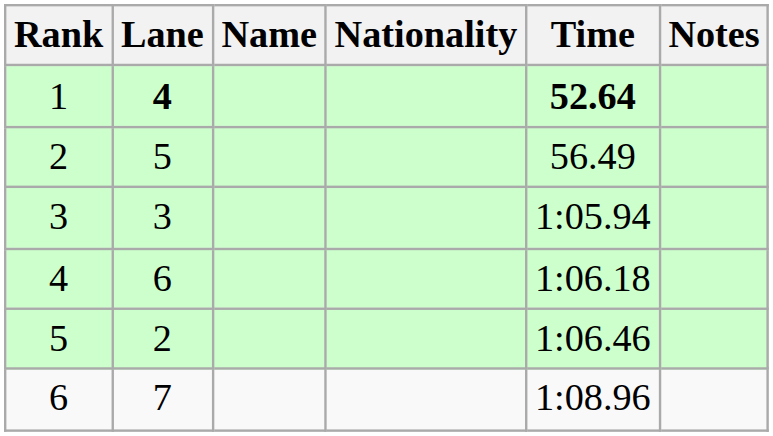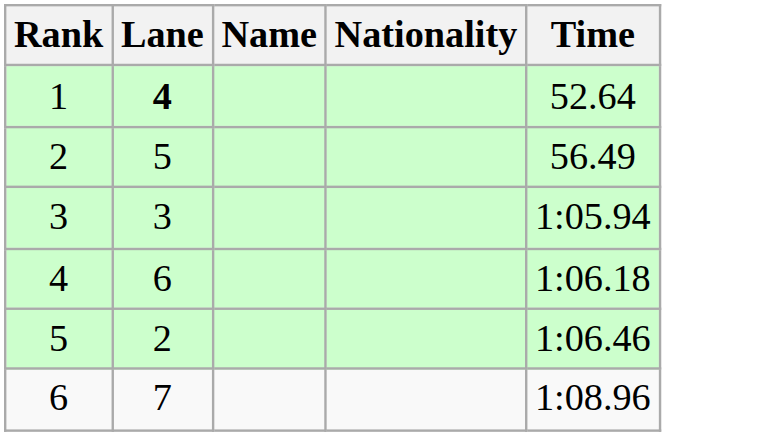 <table class="wikitable sortable" style="text-align:center">
 <tr>
 <th>Rank</th>
 <th>Lane</th>
 <th>Name</th>
 <th>Nationality</th>
 <th>Time</th>
-<th>Notes</th>
 </tr>
 <tr bgcolor=ccffcc>
 <td>1</td>
 <td><strong>4</strong></td>
 <td align=left></td>
 <td align=left></td>
-<td><strong>52.64</strong></td>
-<td><strong></strong> <strong></strong></td>
+<td>52.64</td>
 </tr>
 <tr bgcolor=ccffcc>
 <td>2</td>
 <td>5</td>
 <td align=left></td>
 <td align=left></td>
 <td>56.49</td>
-<td><strong></strong></td>
 </tr>
 <tr bgcolor=ccffcc>
 <td>3</td>
 <td>3</td>
 <td align=left></td>
 <td align=left></td>
 <td>1:05.94</td>
-<td><strong></strong></td>
 </tr>
 <tr bgcolor=ccffcc>
 <td>4</td>
 <td>6</td>
 <td align=left></td>
 <td align=left></td>
 <td>1:06.18</td>
-<td><strong></strong></td>
 </tr>
 <tr bgcolor=ccffcc>
 <td>5</td>
 <td>2</td>
 <td align=left></td>
 <td align=left></td>
 <td>1:06.46</td>
-<td><strong></strong></td>
 </tr>
 <tr>
 <td>6</td>
 <td>7</td>
 <td align=left></td>
 <td align=left></td>
 <td>1:08.96</td>
-<td></td>
 </tr>
 </table>
